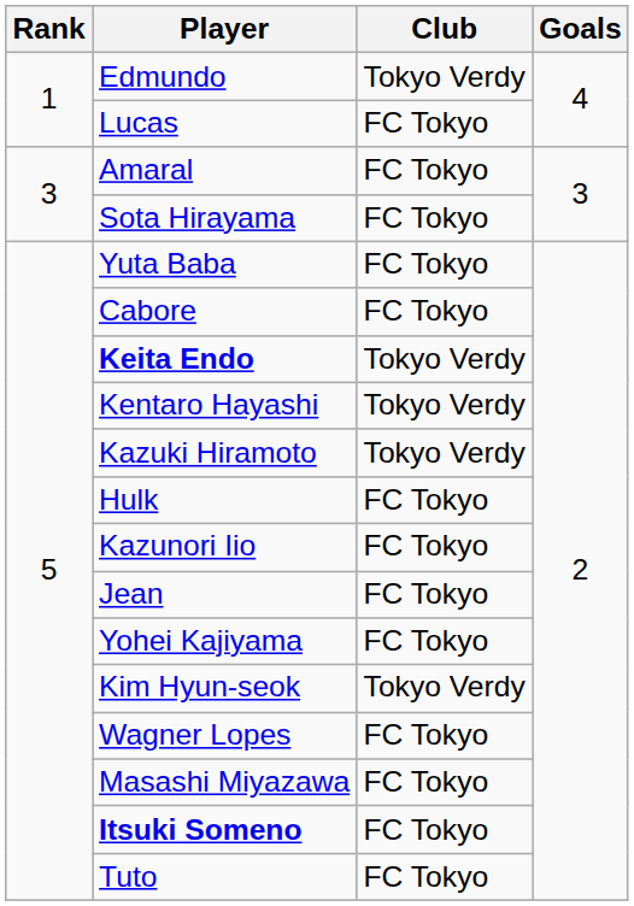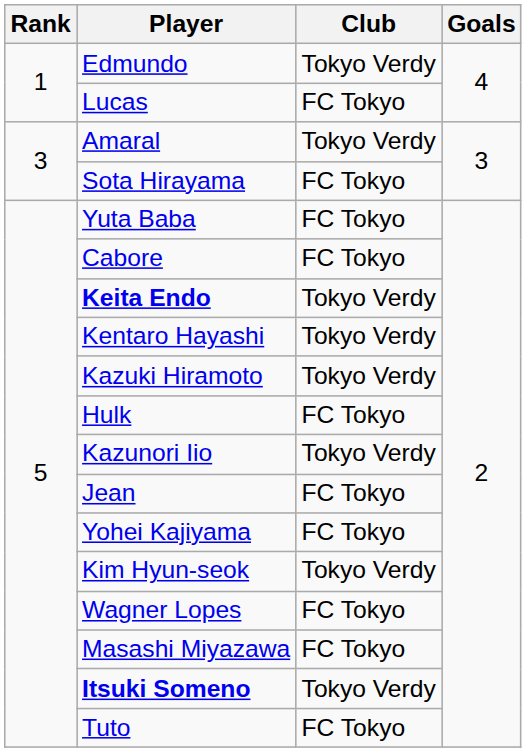 <table class="wikitable" style="text-align:center">
 <tr>
 <th>Rank</th>
 <th>Player</th>
 <th>Club</th>
 <th>Goals</th>
 </tr>
 <tr>
 <td rowspan=2>1</td>
 <td align=left> <a href='#'>Edmundo</a></td>
 <td align=left>Tokyo Verdy</td>
 <td rowspan=2>4</td>
 </tr>
 <tr>
 <td align=left> <a href='#'>Lucas</a></td>
 <td align=left>FC Tokyo</td>
 </tr>
 <tr>
 <td rowspan=2>3</td>
 <td align=left> <a href='#'>Amaral</a></td>
-<td align=left>FC Tokyo</td>
+<td align=left>Tokyo Verdy</td>
 <td rowspan=2>3</td>
 </tr>
 <tr>
 <td align=left> <a href='#'>Sota Hirayama</a></td>
 <td align=left>FC Tokyo</td>
 </tr>
 <tr>
 <td rowspan=14>5</td>
 <td align=left> <a href='#'>Yuta Baba</a></td>
 <td align=left>FC Tokyo</td>
 <td rowspan=14>2</td>
 </tr>
 <tr>
 <td align=left> <a href='#'>Cabore</a></td>
 <td align=left>FC Tokyo</td>
 </tr>
 <tr>
 <td align=left> <strong><a href='#'>Keita Endo</a></strong></td>
 <td align=left>Tokyo Verdy</td>
 </tr>
 <tr>
 <td align=left> <a href='#'>Kentaro Hayashi</a></td>
 <td align=left>Tokyo Verdy</td>
 </tr>
 <tr>
 <td align=left> <a href='#'>Kazuki Hiramoto</a></td>
 <td align=left>Tokyo Verdy</td>
 </tr>
 <tr>
 <td align=left> <a href='#'>Hulk</a></td>
 <td align=left>FC Tokyo</td>
 </tr>
 <tr>
 <td align=left> <a href='#'>Kazunori Iio</a></td>
-<td align=left>FC Tokyo</td>
+<td align=left>Tokyo Verdy</td>
 </tr>
 <tr>
 <td align=left> <a href='#'>Jean</a></td>
 <td align=left>FC Tokyo</td>
 </tr>
 <tr>
 <td align=left> <a href='#'>Yohei Kajiyama</a></td>
 <td align=left>FC Tokyo</td>
 </tr>
 <tr>
 <td align=left> <a href='#'>Kim Hyun-seok</a></td>
 <td align=left>Tokyo Verdy</td>
 </tr>
 <tr>
 <td align=left> <a href='#'>Wagner Lopes</a></td>
 <td align=left>FC Tokyo</td>
 </tr>
 <tr>
 <td align=left> <a href='#'>Masashi Miyazawa</a></td>
 <td align=left>FC Tokyo</td>
 </tr>
 <tr>
 <td align=left> <strong><a href='#'>Itsuki Someno</a></strong></td>
-<td align=left>FC Tokyo</td>
+<td align=left>Tokyo Verdy</td>
 </tr>
 <tr>
 <td align=left> <a href='#'>Tuto</a></td>
 <td align=left>FC Tokyo</td>
 </tr>
 </table>
